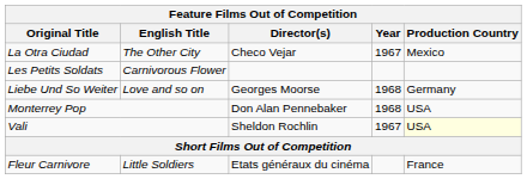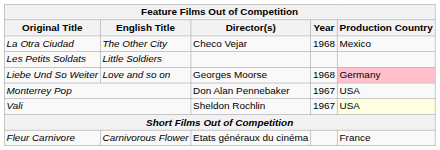 <table class="wikitable">
 <tr>
 <th colspan="5">Feature Films Out of Competition</th>
 </tr>
 <tr>
 <th>Original Title</th>
 <th>English Title</th>
 <th>Director(s)</th>
 <th>Year</th>
 <th>Production Country</th>
 </tr>
 <tr>
 <td><em>La Otra Ciudad</em></td>
 <td><em>The Other City</em></td>
 <td>Checo Vejar</td>
-<td>1967</td>
+<td>1968</td>
 <td>Mexico</td>
 </tr>
 <tr>
 <td><em>Les Petits Soldats</em></td>
-<td><em>Carnivorous Flower</em></td>
+<td><em>Little Soldiers</em></td>
 <td></td>
 <td></td>
 <td></td>
 </tr>
 <tr>
 <td><em>Liebe Und So Weiter</em></td>
 <td><em>Love and so on</em></td>
 <td>Georges Moorse</td>
 <td>1968</td>
-<td>Germany</td>
+<td style="background: pink;">Germany</td>
 </tr>
 <tr>
 <td colspan="2"><em>Monterrey Pop</em></td>
 <td>Don Alan Pennebaker</td>
-<td>1968</td>
+<td>1967</td>
 <td>USA</td>
 </tr>
 <tr>
 <td colspan="2"><em>Vali</em></td>
 <td>Sheldon Rochlin</td>
 <td>1967</td>
 <td style="background: lightyellow;">USA</td>
 </tr>
 <tr>
 <th colspan="5"><em>Short Films Out of Competition</em></th>
 </tr>
 <tr>
 <td><em>Fleur Carnivore</em></td>
-<td><em>Little Soldiers</em></td>
+<td><em>Carnivorous Flower</em></td>
 <td>Etats généraux du cinéma</td>
 <td></td>
 <td>France</td>
 </tr>
 </table>
